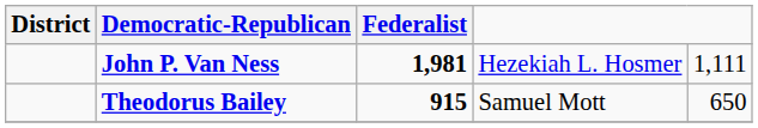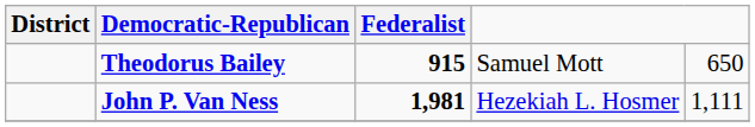 <table class=wikitable>
 <tr bgcolor=lightgrey>
 <th>District</th>
 <th><a href='#'>Democratic-Republican</a></th>
 <th><a href='#'>Federalist</a></th>
+</tr>
+<tr>
+<td></td>
+<td><strong><a href='#'>Theodorus Bailey</a></strong></td>
+<td align="right"><strong>915</strong></td>
+<td>Samuel Mott</td>
+<td align="right">650</td>
 </tr>
 <tr>
 <td></td>
 <td><strong><a href='#'>John P. Van Ness</a></strong></td>
 <td align="right"><strong>1,981</strong></td>
 <td><a href='#'>Hezekiah L. Hosmer</a></td>
 <td align="right">1,111</td>
 </tr>
 <tr>
-<td></td>
-<td><strong><a href='#'>Theodorus Bailey</a></strong></td>
-<td align="right"><strong>915</strong></td>
-<td>Samuel Mott</td>
-<td align="right">650</td>
-</tr>
-<tr>
 </tr>
 </table>
